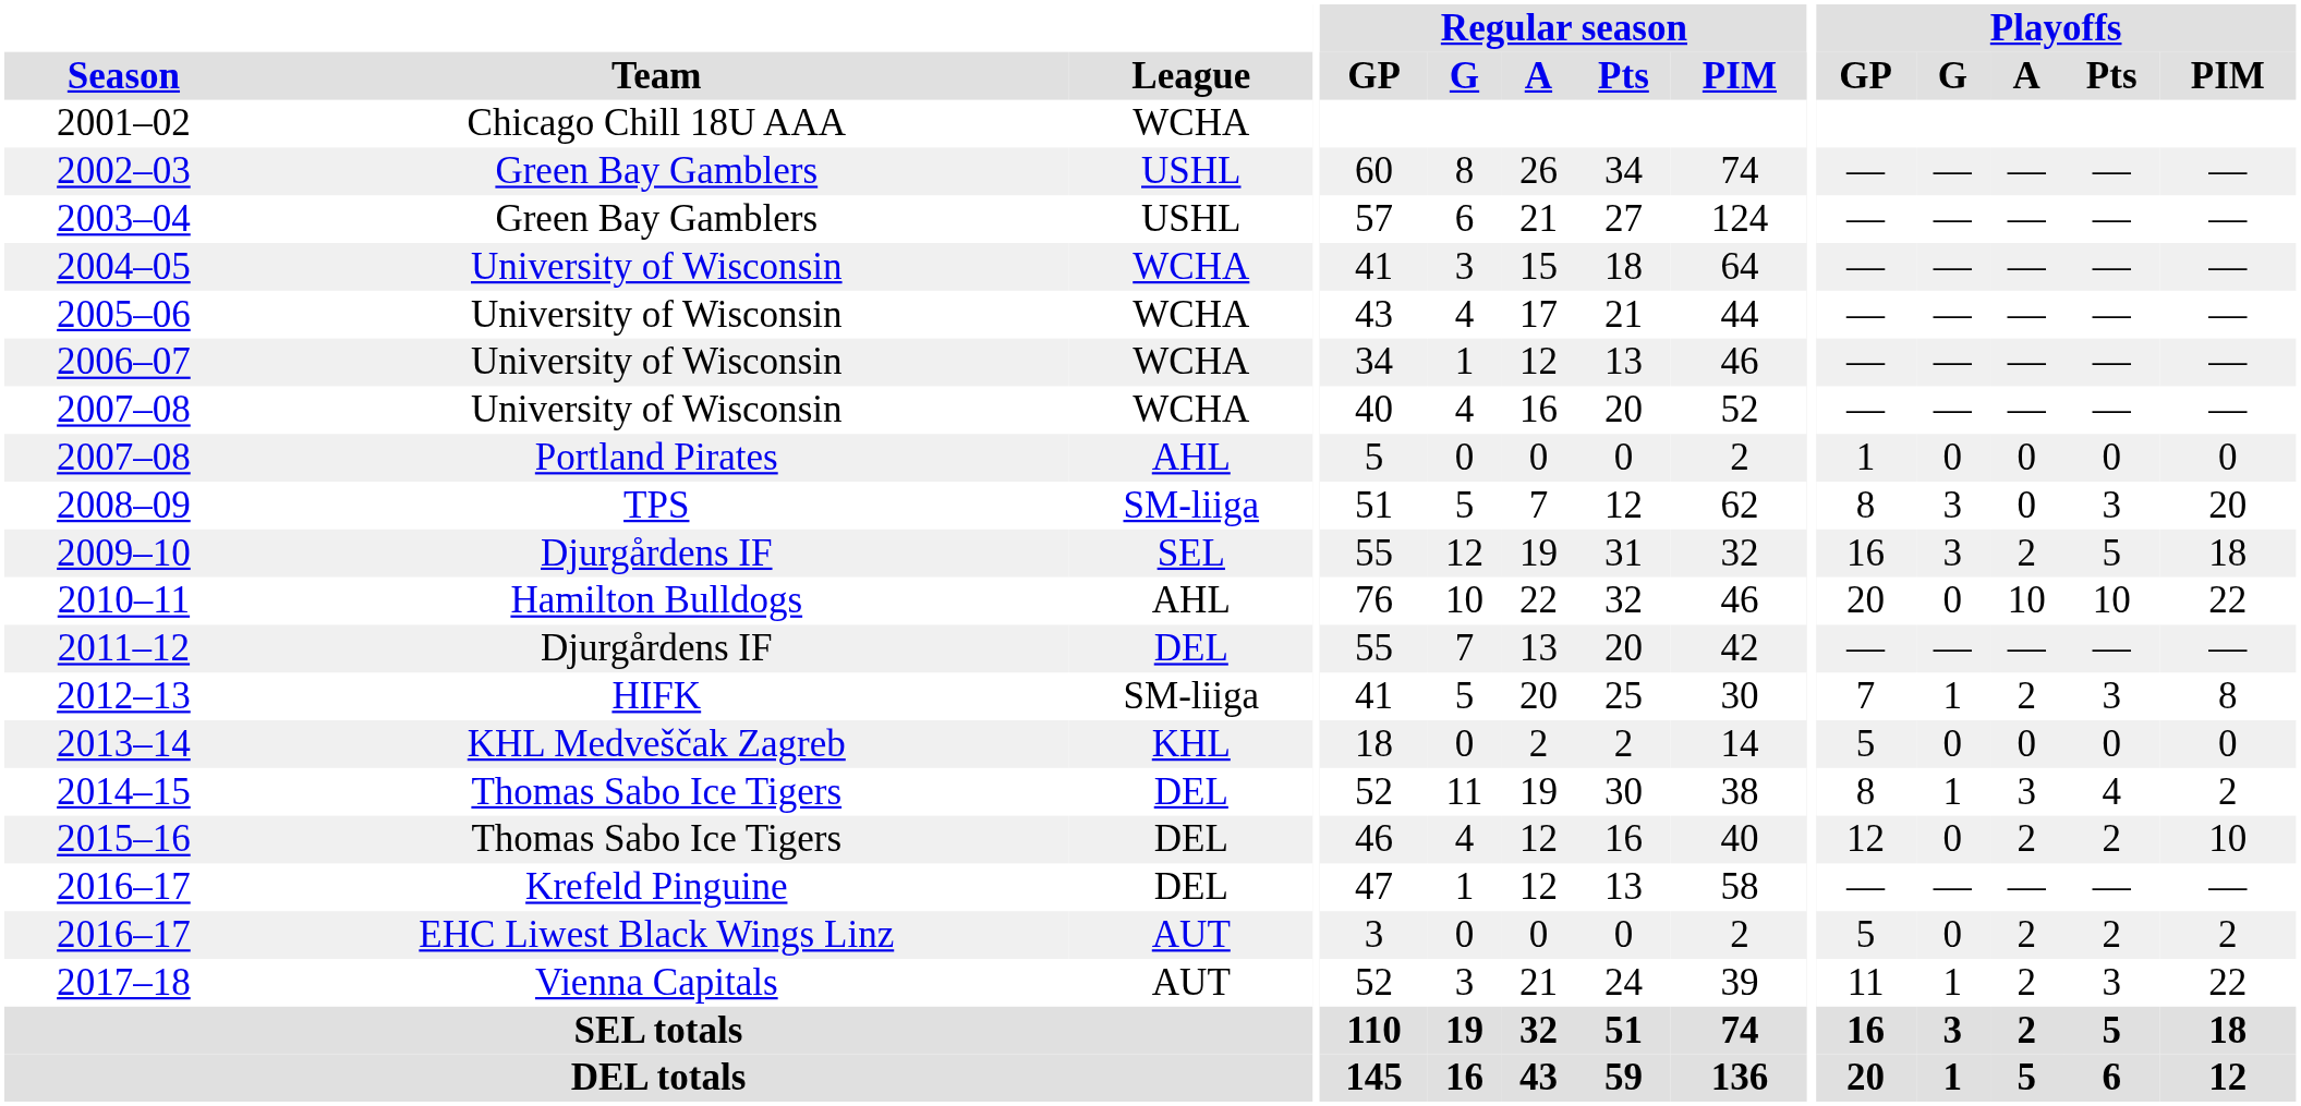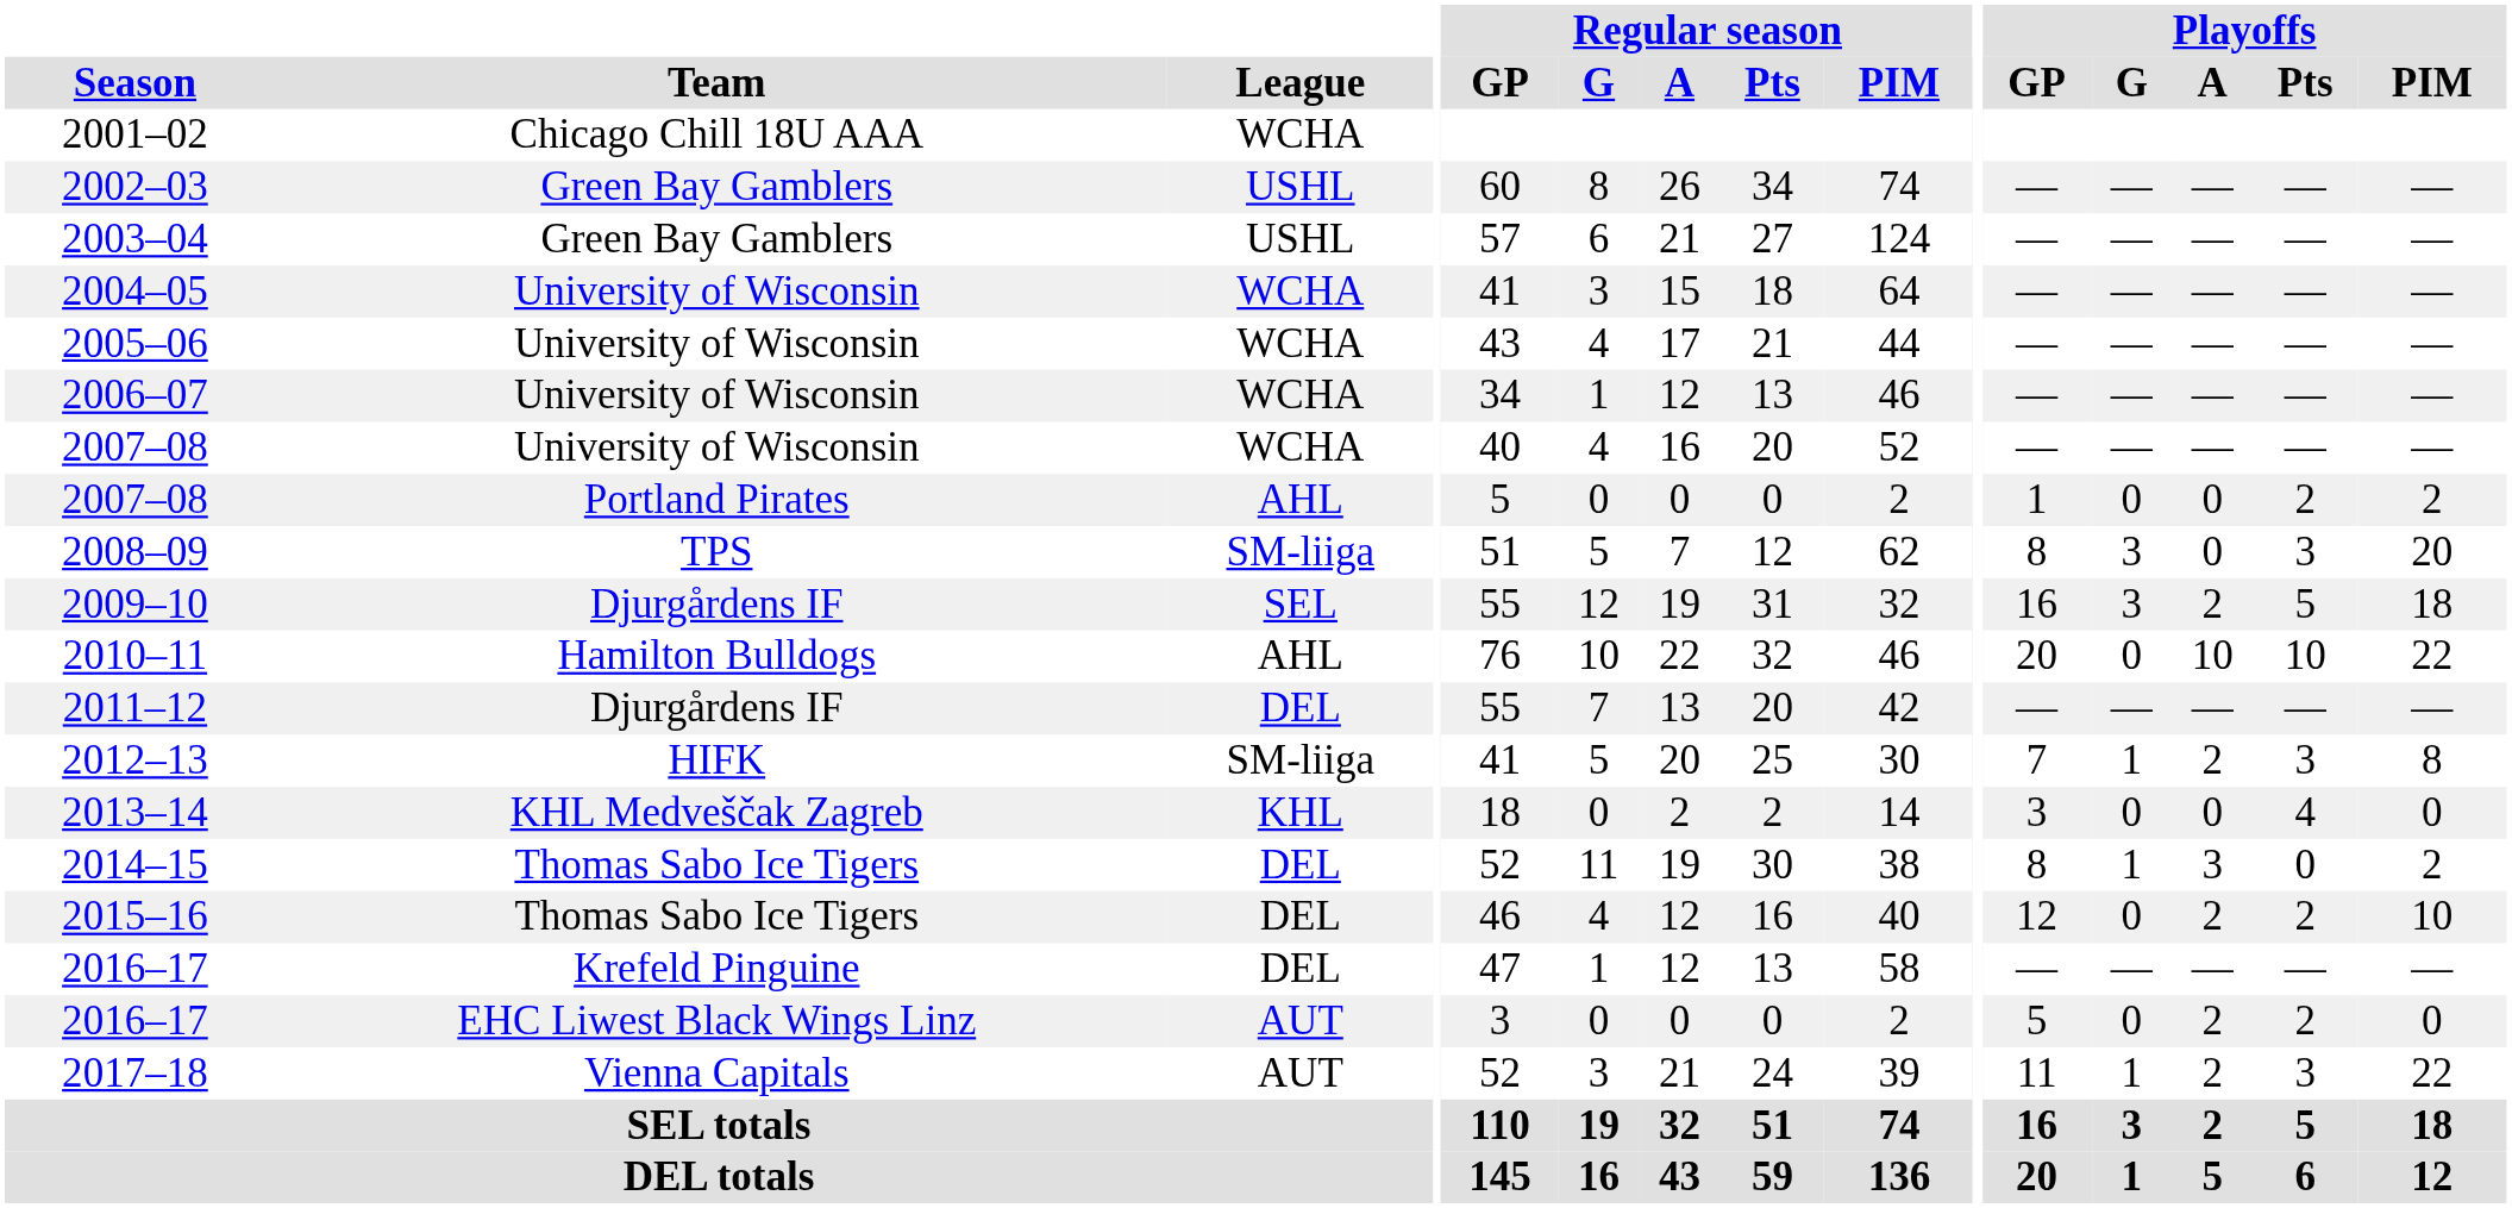 <table border="0" cellpadding="1" cellspacing="0" style="text-align:center; width:60em">
 <tr bgcolor="#e0e0e0">
 <th colspan="3" bgcolor="#ffffff"></th>
 <th rowspan="99" bgcolor="#ffffff"></th>
 <th colspan="5"><a href='#'>Regular season</a></th>
 <th rowspan="99" bgcolor="#ffffff"></th>
 <th colspan="5"><a href='#'>Playoffs</a></th>
 </tr>
 <tr bgcolor="#e0e0e0">
 <th><a href='#'>Season</a></th>
 <th>Team</th>
 <th>League</th>
 <th>GP</th>
 <th><a href='#'>G</a></th>
 <th><a href='#'>A</a></th>
 <th><a href='#'>Pts</a></th>
 <th><a href='#'>PIM</a></th>
 <th>GP</th>
 <th>G</th>
 <th>A</th>
 <th>Pts</th>
 <th>PIM</th>
 </tr>
 <tr>
 <td>2001–02</td>
 <td>Chicago Chill 18U AAA</td>
 <td>WCHA</td>
 </tr>
 <tr bgcolor="#f0f0f0">
 <td><a href='#'>2002–03</a></td>
 <td><a href='#'>Green Bay Gamblers</a></td>
 <td><a href='#'>USHL</a></td>
 <td>60</td>
 <td>8</td>
 <td>26</td>
 <td>34</td>
 <td>74</td>
 <td>—</td>
 <td>—</td>
 <td>—</td>
 <td>—</td>
 <td>—</td>
 </tr>
 <tr>
 <td><a href='#'>2003–04</a></td>
 <td>Green Bay Gamblers</td>
 <td>USHL</td>
 <td>57</td>
 <td>6</td>
 <td>21</td>
 <td>27</td>
 <td>124</td>
 <td>—</td>
 <td>—</td>
 <td>—</td>
 <td>—</td>
 <td>—</td>
 </tr>
 <tr bgcolor="#f0f0f0">
 <td><a href='#'>2004–05</a></td>
 <td><a href='#'>University of Wisconsin</a></td>
 <td><a href='#'>WCHA</a></td>
 <td>41</td>
 <td>3</td>
 <td>15</td>
 <td>18</td>
 <td>64</td>
 <td>—</td>
 <td>—</td>
 <td>—</td>
 <td>—</td>
 <td>—</td>
 </tr>
 <tr>
 <td><a href='#'>2005–06</a></td>
 <td>University of Wisconsin</td>
 <td>WCHA</td>
 <td>43</td>
 <td>4</td>
 <td>17</td>
 <td>21</td>
 <td>44</td>
 <td>—</td>
 <td>—</td>
 <td>—</td>
 <td>—</td>
 <td>—</td>
 </tr>
 <tr bgcolor="#f0f0f0">
 <td><a href='#'>2006–07</a></td>
 <td>University of Wisconsin</td>
 <td>WCHA</td>
 <td>34</td>
 <td>1</td>
 <td>12</td>
 <td>13</td>
 <td>46</td>
 <td>—</td>
 <td>—</td>
 <td>—</td>
 <td>—</td>
 <td>—</td>
 </tr>
 <tr>
 <td><a href='#'>2007–08</a></td>
 <td>University of Wisconsin</td>
 <td>WCHA</td>
 <td>40</td>
 <td>4</td>
 <td>16</td>
 <td>20</td>
 <td>52</td>
 <td>—</td>
 <td>—</td>
 <td>—</td>
 <td>—</td>
 <td>—</td>
 </tr>
 <tr bgcolor="#f0f0f0">
 <td><a href='#'>2007–08</a></td>
 <td><a href='#'>Portland Pirates</a></td>
 <td><a href='#'>AHL</a></td>
 <td>5</td>
 <td>0</td>
 <td>0</td>
 <td>0</td>
 <td>2</td>
 <td>1</td>
 <td>0</td>
 <td>0</td>
-<td>0</td>
-<td>0</td>
+<td>2</td>
+<td>2</td>
 </tr>
 <tr>
 <td><a href='#'>2008–09</a></td>
 <td><a href='#'>TPS</a></td>
 <td><a href='#'>SM-liiga</a></td>
 <td>51</td>
 <td>5</td>
 <td>7</td>
 <td>12</td>
 <td>62</td>
 <td>8</td>
 <td>3</td>
 <td>0</td>
 <td>3</td>
 <td>20</td>
 </tr>
 <tr bgcolor="#f0f0f0">
 <td><a href='#'>2009–10</a></td>
 <td><a href='#'>Djurgårdens IF</a></td>
 <td><a href='#'>SEL</a></td>
 <td>55</td>
 <td>12</td>
 <td>19</td>
 <td>31</td>
 <td>32</td>
 <td>16</td>
 <td>3</td>
 <td>2</td>
 <td>5</td>
 <td>18</td>
 </tr>
 <tr>
 <td><a href='#'>2010–11</a></td>
 <td><a href='#'>Hamilton Bulldogs</a></td>
 <td>AHL</td>
 <td>76</td>
 <td>10</td>
 <td>22</td>
 <td>32</td>
 <td>46</td>
 <td>20</td>
 <td>0</td>
 <td>10</td>
 <td>10</td>
 <td>22</td>
 </tr>
 <tr bgcolor="#f0f0f0">
 <td><a href='#'>2011–12</a></td>
 <td>Djurgårdens IF</td>
 <td><a href='#'>DEL</a></td>
 <td>55</td>
 <td>7</td>
 <td>13</td>
 <td>20</td>
 <td>42</td>
 <td>—</td>
 <td>—</td>
 <td>—</td>
 <td>—</td>
 <td>—</td>
 </tr>
 <tr>
 <td><a href='#'>2012–13</a></td>
 <td><a href='#'>HIFK</a></td>
 <td>SM-liiga</td>
 <td>41</td>
 <td>5</td>
 <td>20</td>
 <td>25</td>
 <td>30</td>
 <td>7</td>
 <td>1</td>
 <td>2</td>
 <td>3</td>
 <td>8</td>
 </tr>
 <tr bgcolor="#f0f0f0">
 <td><a href='#'>2013–14</a></td>
 <td><a href='#'>KHL Medveščak Zagreb</a></td>
 <td><a href='#'>KHL</a></td>
 <td>18</td>
 <td>0</td>
 <td>2</td>
 <td>2</td>
 <td>14</td>
-<td>5</td>
+<td>3</td>
 <td>0</td>
 <td>0</td>
-<td>0</td>
+<td>4</td>
 <td>0</td>
 </tr>
 <tr>
 <td><a href='#'>2014–15</a></td>
 <td><a href='#'>Thomas Sabo Ice Tigers</a></td>
 <td><a href='#'>DEL</a></td>
 <td>52</td>
 <td>11</td>
 <td>19</td>
 <td>30</td>
 <td>38</td>
 <td>8</td>
 <td>1</td>
 <td>3</td>
-<td>4</td>
+<td>0</td>
 <td>2</td>
 </tr>
 <tr bgcolor="#f0f0f0">
 <td><a href='#'>2015–16</a></td>
 <td>Thomas Sabo Ice Tigers</td>
 <td>DEL</td>
 <td>46</td>
 <td>4</td>
 <td>12</td>
 <td>16</td>
 <td>40</td>
 <td>12</td>
 <td>0</td>
 <td>2</td>
 <td>2</td>
 <td>10</td>
 </tr>
 <tr>
 <td><a href='#'>2016–17</a></td>
 <td><a href='#'>Krefeld Pinguine</a></td>
 <td>DEL</td>
 <td>47</td>
 <td>1</td>
 <td>12</td>
 <td>13</td>
 <td>58</td>
 <td>—</td>
 <td>—</td>
 <td>—</td>
 <td>—</td>
 <td>—</td>
 </tr>
 <tr bgcolor="#f0f0f0">
 <td><a href='#'>2016–17</a></td>
 <td><a href='#'>EHC Liwest Black Wings Linz</a></td>
 <td><a href='#'>AUT</a></td>
 <td>3</td>
 <td>0</td>
 <td>0</td>
 <td>0</td>
 <td>2</td>
 <td>5</td>
 <td>0</td>
 <td>2</td>
 <td>2</td>
-<td>2</td>
+<td>0</td>
 </tr>
 <tr>
 <td><a href='#'>2017–18</a></td>
 <td><a href='#'>Vienna Capitals</a></td>
 <td>AUT</td>
 <td>52</td>
 <td>3</td>
 <td>21</td>
 <td>24</td>
 <td>39</td>
 <td>11</td>
 <td>1</td>
 <td>2</td>
 <td>3</td>
 <td>22</td>
 </tr>
 <tr bgcolor="#e0e0e0">
 <th colspan="3">SEL totals</th>
 <th>110</th>
 <th>19</th>
 <th>32</th>
 <th>51</th>
 <th>74</th>
 <th>16</th>
 <th>3</th>
 <th>2</th>
 <th>5</th>
 <th>18</th>
 </tr>
 <tr bgcolor="#e0e0e0">
 <th colspan="3">DEL totals</th>
 <th>145</th>
 <th>16</th>
 <th>43</th>
 <th>59</th>
 <th>136</th>
 <th>20</th>
 <th>1</th>
 <th>5</th>
 <th>6</th>
 <th>12</th>
 </tr>
 </table>
